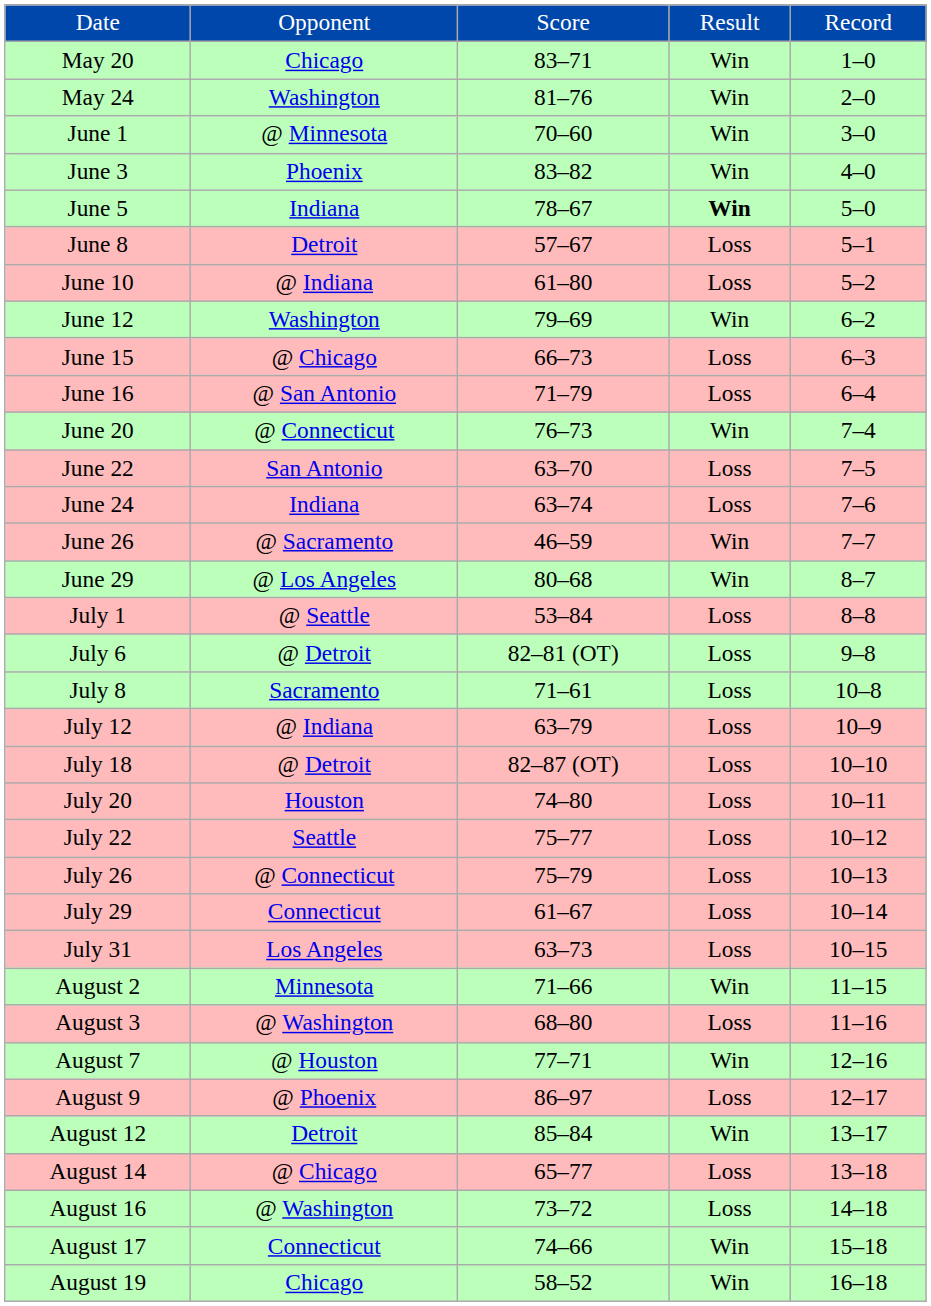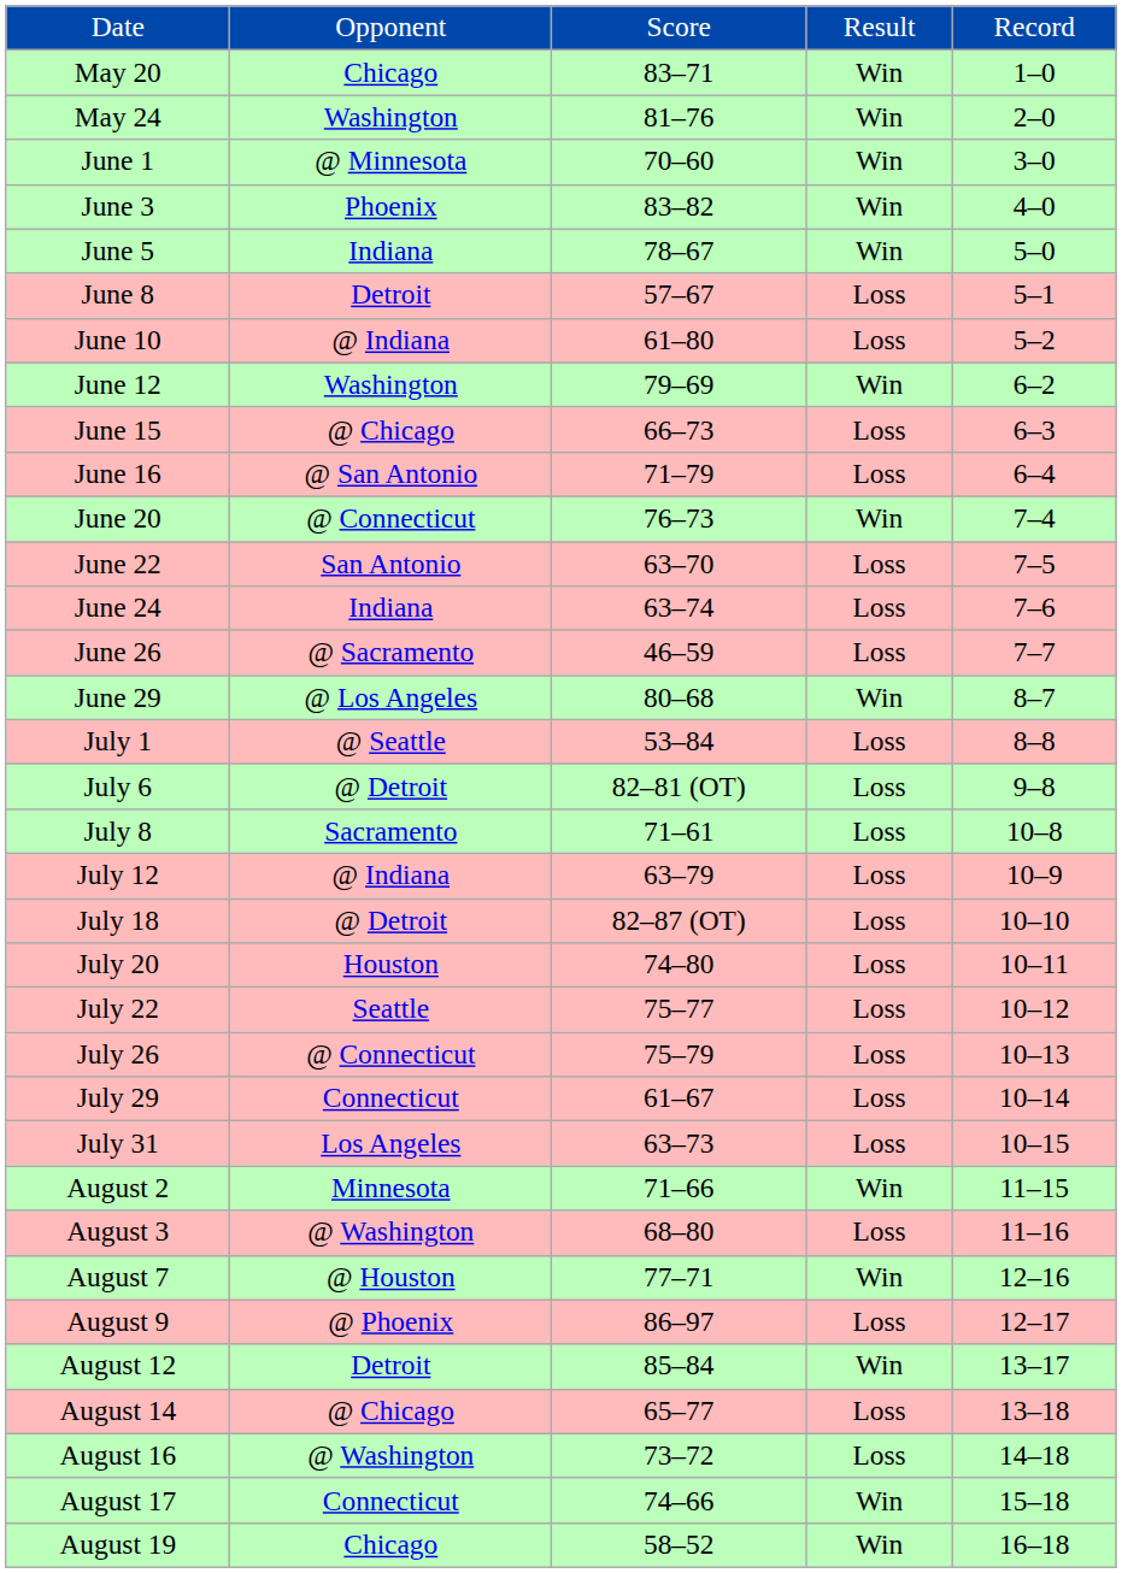 <table class="wikitable" width="50%">
 <tr align="center" style="background:#0047ab; color:white;">
 <td>Date</td>
 <td>Opponent</td>
 <td>Score</td>
 <td>Result</td>
 <td>Record</td>
 </tr>
 <tr align="center" bgcolor="bbffbb">
 <td>May 20</td>
 <td><a href='#'>Chicago</a></td>
 <td>83–71</td>
 <td>Win</td>
 <td>1–0</td>
 </tr>
 <tr align="center" bgcolor="bbffbb">
 <td>May 24</td>
 <td><a href='#'>Washington</a></td>
 <td>81–76</td>
 <td>Win</td>
 <td>2–0</td>
 </tr>
 <tr align="center" bgcolor="bbffbb">
 <td>June 1</td>
 <td>@ <a href='#'>Minnesota</a></td>
 <td>70–60</td>
 <td>Win</td>
 <td>3–0</td>
 </tr>
 <tr align="center" bgcolor="bbffbb">
 <td>June 3</td>
 <td><a href='#'>Phoenix</a></td>
 <td>83–82</td>
 <td>Win</td>
 <td>4–0</td>
 </tr>
 <tr align="center" bgcolor="bbffbb">
 <td>June 5</td>
 <td><a href='#'>Indiana</a></td>
 <td>78–67</td>
-<td><strong>Win</strong></td>
+<td>Win</td>
 <td>5–0</td>
 </tr>
 <tr align="center" bgcolor="ffbbbb">
 <td>June 8</td>
 <td><a href='#'>Detroit</a></td>
 <td>57–67</td>
 <td>Loss</td>
 <td>5–1</td>
 </tr>
 <tr align="center" bgcolor="ffbbbb">
 <td>June 10</td>
 <td>@ <a href='#'>Indiana</a></td>
 <td>61–80</td>
 <td>Loss</td>
 <td>5–2</td>
 </tr>
 <tr align="center" bgcolor="bbffbb">
 <td>June 12</td>
 <td><a href='#'>Washington</a></td>
 <td>79–69</td>
 <td>Win</td>
 <td>6–2</td>
 </tr>
 <tr align="center" bgcolor="ffbbbb">
 <td>June 15</td>
 <td>@ <a href='#'>Chicago</a></td>
 <td>66–73</td>
 <td>Loss</td>
 <td>6–3</td>
 </tr>
 <tr align="center" bgcolor="ffbbbb">
 <td>June 16</td>
 <td>@ <a href='#'>San Antonio</a></td>
 <td>71–79</td>
 <td>Loss</td>
 <td>6–4</td>
 </tr>
 <tr align="center" bgcolor="bbffbb">
 <td>June 20</td>
 <td>@ <a href='#'>Connecticut</a></td>
 <td>76–73</td>
 <td>Win</td>
 <td>7–4</td>
 </tr>
 <tr align="center" bgcolor="ffbbbb">
 <td>June 22</td>
 <td><a href='#'>San Antonio</a></td>
 <td>63–70</td>
 <td>Loss</td>
 <td>7–5</td>
 </tr>
 <tr align="center" bgcolor="ffbbbb">
 <td>June 24</td>
 <td><a href='#'>Indiana</a></td>
 <td>63–74</td>
 <td>Loss</td>
 <td>7–6</td>
 </tr>
 <tr align="center" bgcolor="ffbbbb">
 <td>June 26</td>
 <td>@ <a href='#'>Sacramento</a></td>
 <td>46–59</td>
-<td>Win</td>
+<td>Loss</td>
 <td>7–7</td>
 </tr>
 <tr align="center" bgcolor="bbffbb">
 <td>June 29</td>
 <td>@ <a href='#'>Los Angeles</a></td>
 <td>80–68</td>
 <td>Win</td>
 <td>8–7</td>
 </tr>
 <tr align="center" bgcolor="ffbbbb">
 <td>July 1</td>
 <td>@ <a href='#'>Seattle</a></td>
 <td>53–84</td>
 <td>Loss</td>
 <td>8–8</td>
 </tr>
 <tr align="center" bgcolor="bbffbb">
 <td>July 6</td>
 <td>@ <a href='#'>Detroit</a></td>
 <td>82–81 (OT)</td>
 <td>Loss</td>
 <td>9–8</td>
 </tr>
 <tr align="center" bgcolor="bbffbb">
 <td>July 8</td>
 <td><a href='#'>Sacramento</a></td>
 <td>71–61</td>
 <td>Loss</td>
 <td>10–8</td>
 </tr>
 <tr align="center" bgcolor="ffbbbb">
 <td>July 12</td>
 <td>@ <a href='#'>Indiana</a></td>
 <td>63–79</td>
 <td>Loss</td>
 <td>10–9</td>
 </tr>
 <tr align="center" bgcolor="ffbbbb">
 <td>July 18</td>
 <td>@ <a href='#'>Detroit</a></td>
 <td>82–87 (OT)</td>
 <td>Loss</td>
 <td>10–10</td>
 </tr>
 <tr align="center" bgcolor="ffbbbb">
 <td>July 20</td>
 <td><a href='#'>Houston</a></td>
 <td>74–80</td>
 <td>Loss</td>
 <td>10–11</td>
 </tr>
 <tr align="center" bgcolor="ffbbbb">
 <td>July 22</td>
 <td><a href='#'>Seattle</a></td>
 <td>75–77</td>
 <td>Loss</td>
 <td>10–12</td>
 </tr>
 <tr align="center" bgcolor="ffbbbb">
 <td>July 26</td>
 <td>@ <a href='#'>Connecticut</a></td>
 <td>75–79</td>
 <td>Loss</td>
 <td>10–13</td>
 </tr>
 <tr align="center" bgcolor="ffbbbb">
 <td>July 29</td>
 <td><a href='#'>Connecticut</a></td>
 <td>61–67</td>
 <td>Loss</td>
 <td>10–14</td>
 </tr>
 <tr align="center" bgcolor="ffbbbb">
 <td>July 31</td>
 <td><a href='#'>Los Angeles</a></td>
 <td>63–73</td>
 <td>Loss</td>
 <td>10–15</td>
 </tr>
 <tr align="center" bgcolor="bbffbb">
 <td>August 2</td>
 <td><a href='#'>Minnesota</a></td>
 <td>71–66</td>
 <td>Win</td>
 <td>11–15</td>
 </tr>
 <tr align="center" bgcolor="ffbbbb">
 <td>August 3</td>
 <td>@ <a href='#'>Washington</a></td>
 <td>68–80</td>
 <td>Loss</td>
 <td>11–16</td>
 </tr>
 <tr align="center" bgcolor="bbffbb">
 <td>August 7</td>
 <td>@ <a href='#'>Houston</a></td>
 <td>77–71</td>
 <td>Win</td>
 <td>12–16</td>
 </tr>
 <tr align="center" bgcolor="ffbbbb">
 <td>August 9</td>
 <td>@ <a href='#'>Phoenix</a></td>
 <td>86–97</td>
 <td>Loss</td>
 <td>12–17</td>
 </tr>
 <tr align="center" bgcolor="bbffbb">
 <td>August 12</td>
 <td><a href='#'>Detroit</a></td>
 <td>85–84</td>
 <td>Win</td>
 <td>13–17</td>
 </tr>
 <tr align="center" bgcolor="ffbbbb">
 <td>August 14</td>
 <td>@ <a href='#'>Chicago</a></td>
 <td>65–77</td>
 <td>Loss</td>
 <td>13–18</td>
 </tr>
 <tr align="center" bgcolor="bbffbb">
 <td>August 16</td>
 <td>@ <a href='#'>Washington</a></td>
 <td>73–72</td>
 <td>Loss</td>
 <td>14–18</td>
 </tr>
 <tr align="center" bgcolor="bbffbb">
 <td>August 17</td>
 <td><a href='#'>Connecticut</a></td>
 <td>74–66</td>
 <td>Win</td>
 <td>15–18</td>
 </tr>
 <tr align="center" bgcolor="bbffbb">
 <td>August 19</td>
 <td><a href='#'>Chicago</a></td>
 <td>58–52</td>
 <td>Win</td>
 <td>16–18</td>
 </tr>
 </table>
